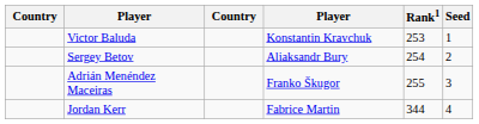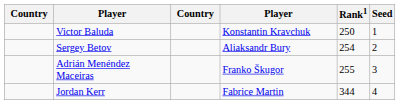 <table class="sortable wikitable">
 <tr>
 <th width="70">Country</th>
 <th width="175">Player</th>
 <th width="70">Country</th>
 <th width="175">Player</th>
 <th>Rank<sup>1</sup></th>
 <th>Seed</th>
 </tr>
 <tr>
 <td></td>
 <td><a href='#'>Victor Baluda</a></td>
 <td></td>
 <td><a href='#'>Konstantin Kravchuk</a></td>
-<td>253</td>
+<td>250</td>
 <td>1</td>
 </tr>
 <tr>
 <td></td>
 <td><a href='#'>Sergey Betov</a></td>
 <td></td>
 <td><a href='#'>Aliaksandr Bury</a></td>
 <td>254</td>
 <td>2</td>
 </tr>
 <tr>
 <td></td>
 <td><a href='#'>Adrián Menéndez Maceiras</a></td>
 <td></td>
 <td><a href='#'>Franko Škugor</a></td>
 <td>255</td>
 <td>3</td>
 </tr>
 <tr>
 <td></td>
 <td><a href='#'>Jordan Kerr</a></td>
 <td></td>
 <td><a href='#'>Fabrice Martin</a></td>
 <td>344</td>
 <td>4</td>
 </tr>
 </table>
